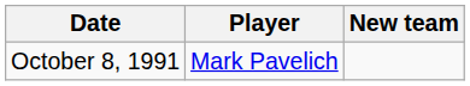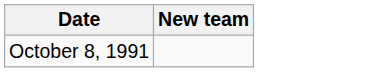 <table class="wikitable">
 <tr>
 <th>Date</th>
-<th>Player</th>
 <th>New team</th>
 </tr>
 <tr>
 <td>October 8, 1991</td>
-<td><a href='#'>Mark Pavelich</a></td>
 <td></td>
 </tr>
 </table>
